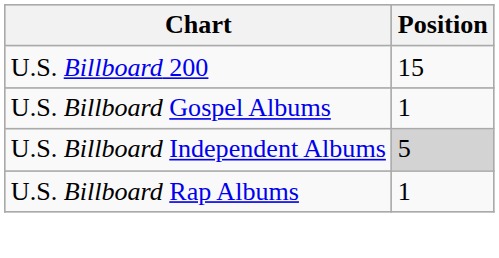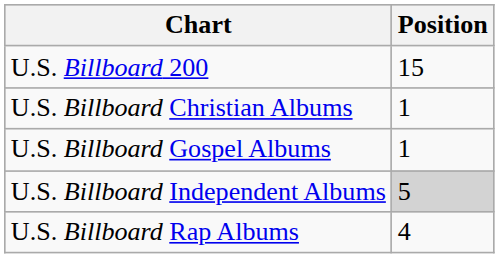 <table class="wikitable" border="1">
 <tr>
 <th align="left">Chart</th>
 <th align="left">Position</th>
 </tr>
 <tr>
 <td align="left">U.S. <a href='#'><em>Billboard</em> 200</a></td>
 <td align="left">15</td>
+</tr>
+<tr>
+<td align="left">U.S. <em>Billboard</em> <a href='#'>Christian Albums</a></td>
+<td align="left">1</td>
 </tr>
 <tr>
 <td align="left">U.S. <em>Billboard</em> <a href='#'>Gospel Albums</a></td>
 <td align="left">1</td>
 </tr>
 <tr>
 <td align="left">U.S. <em>Billboard</em> <a href='#'>Independent Albums</a></td>
 <td align="left" style="background: lightgrey;">5</td>
 </tr>
 <tr>
 <td align="left">U.S. <em>Billboard</em> <a href='#'>Rap Albums</a></td>
-<td align="left">1</td>
+<td align="left">4</td>
 </tr>
 </table>
